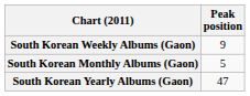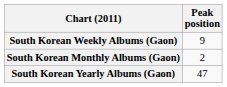 <table class="wikitable sortable plainrowheaders">
 <tr>
 <th scope="col">Chart (2011)</th>
 <th scope="col">Peak<br>position</th>
 </tr>
 <tr>
 <th scope="row">South Korean Weekly Albums (Gaon)</th>
 <td align="center">9</td>
 </tr>
 <tr>
 <th scope="row">South Korean Monthly Albums (Gaon)</th>
-<td align="center">5</td>
+<td align="center">2</td>
 </tr>
 <tr>
 <th scope="row">South Korean Yearly Albums (Gaon)</th>
 <td align="center">47</td>
 </tr>
 </table>
